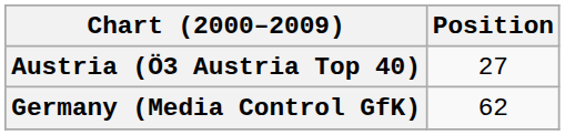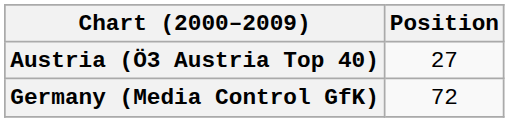 <table class="wikitable plainrowheaders" style="text-align:center">
 <tr>
 <th>Chart (2000–2009)</th>
 <th>Position</th>
 </tr>
 <tr>
 <th scope="row">Austria (Ö3 Austria Top 40)</th>
 <td>27</td>
 </tr>
 <tr>
 <th scope="row">Germany (Media Control GfK)</th>
-<td>62</td>
+<td>72</td>
 </tr>
 </table>
